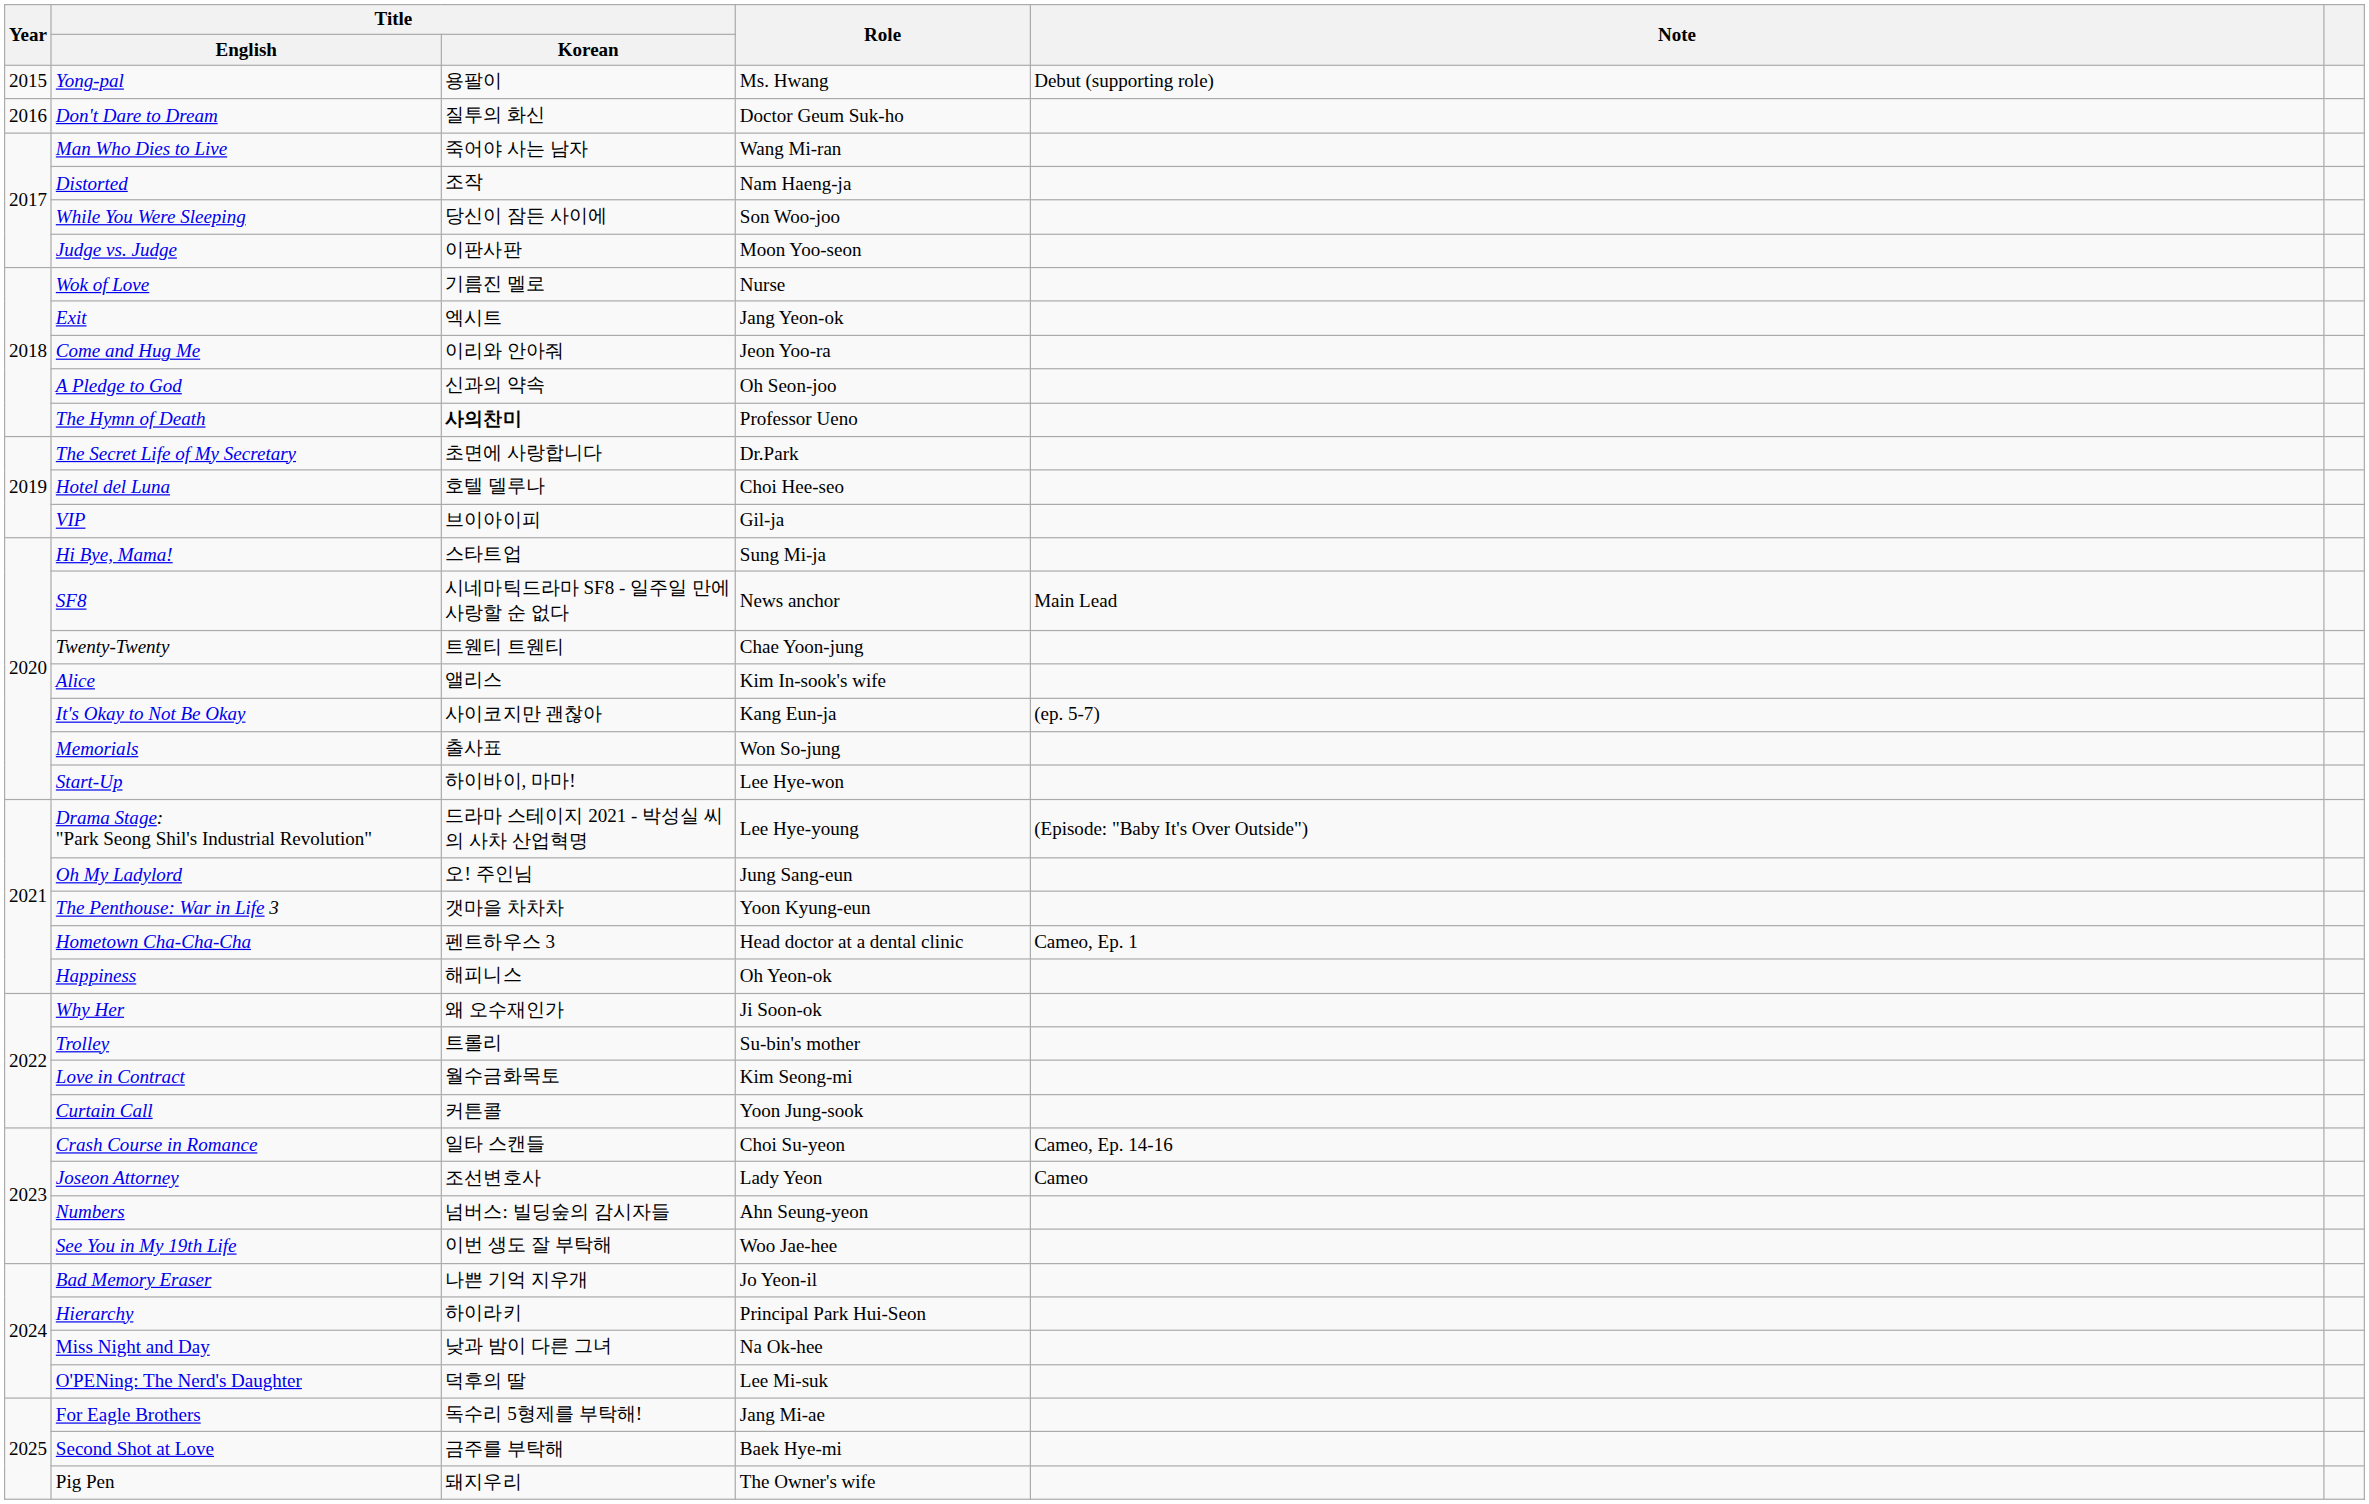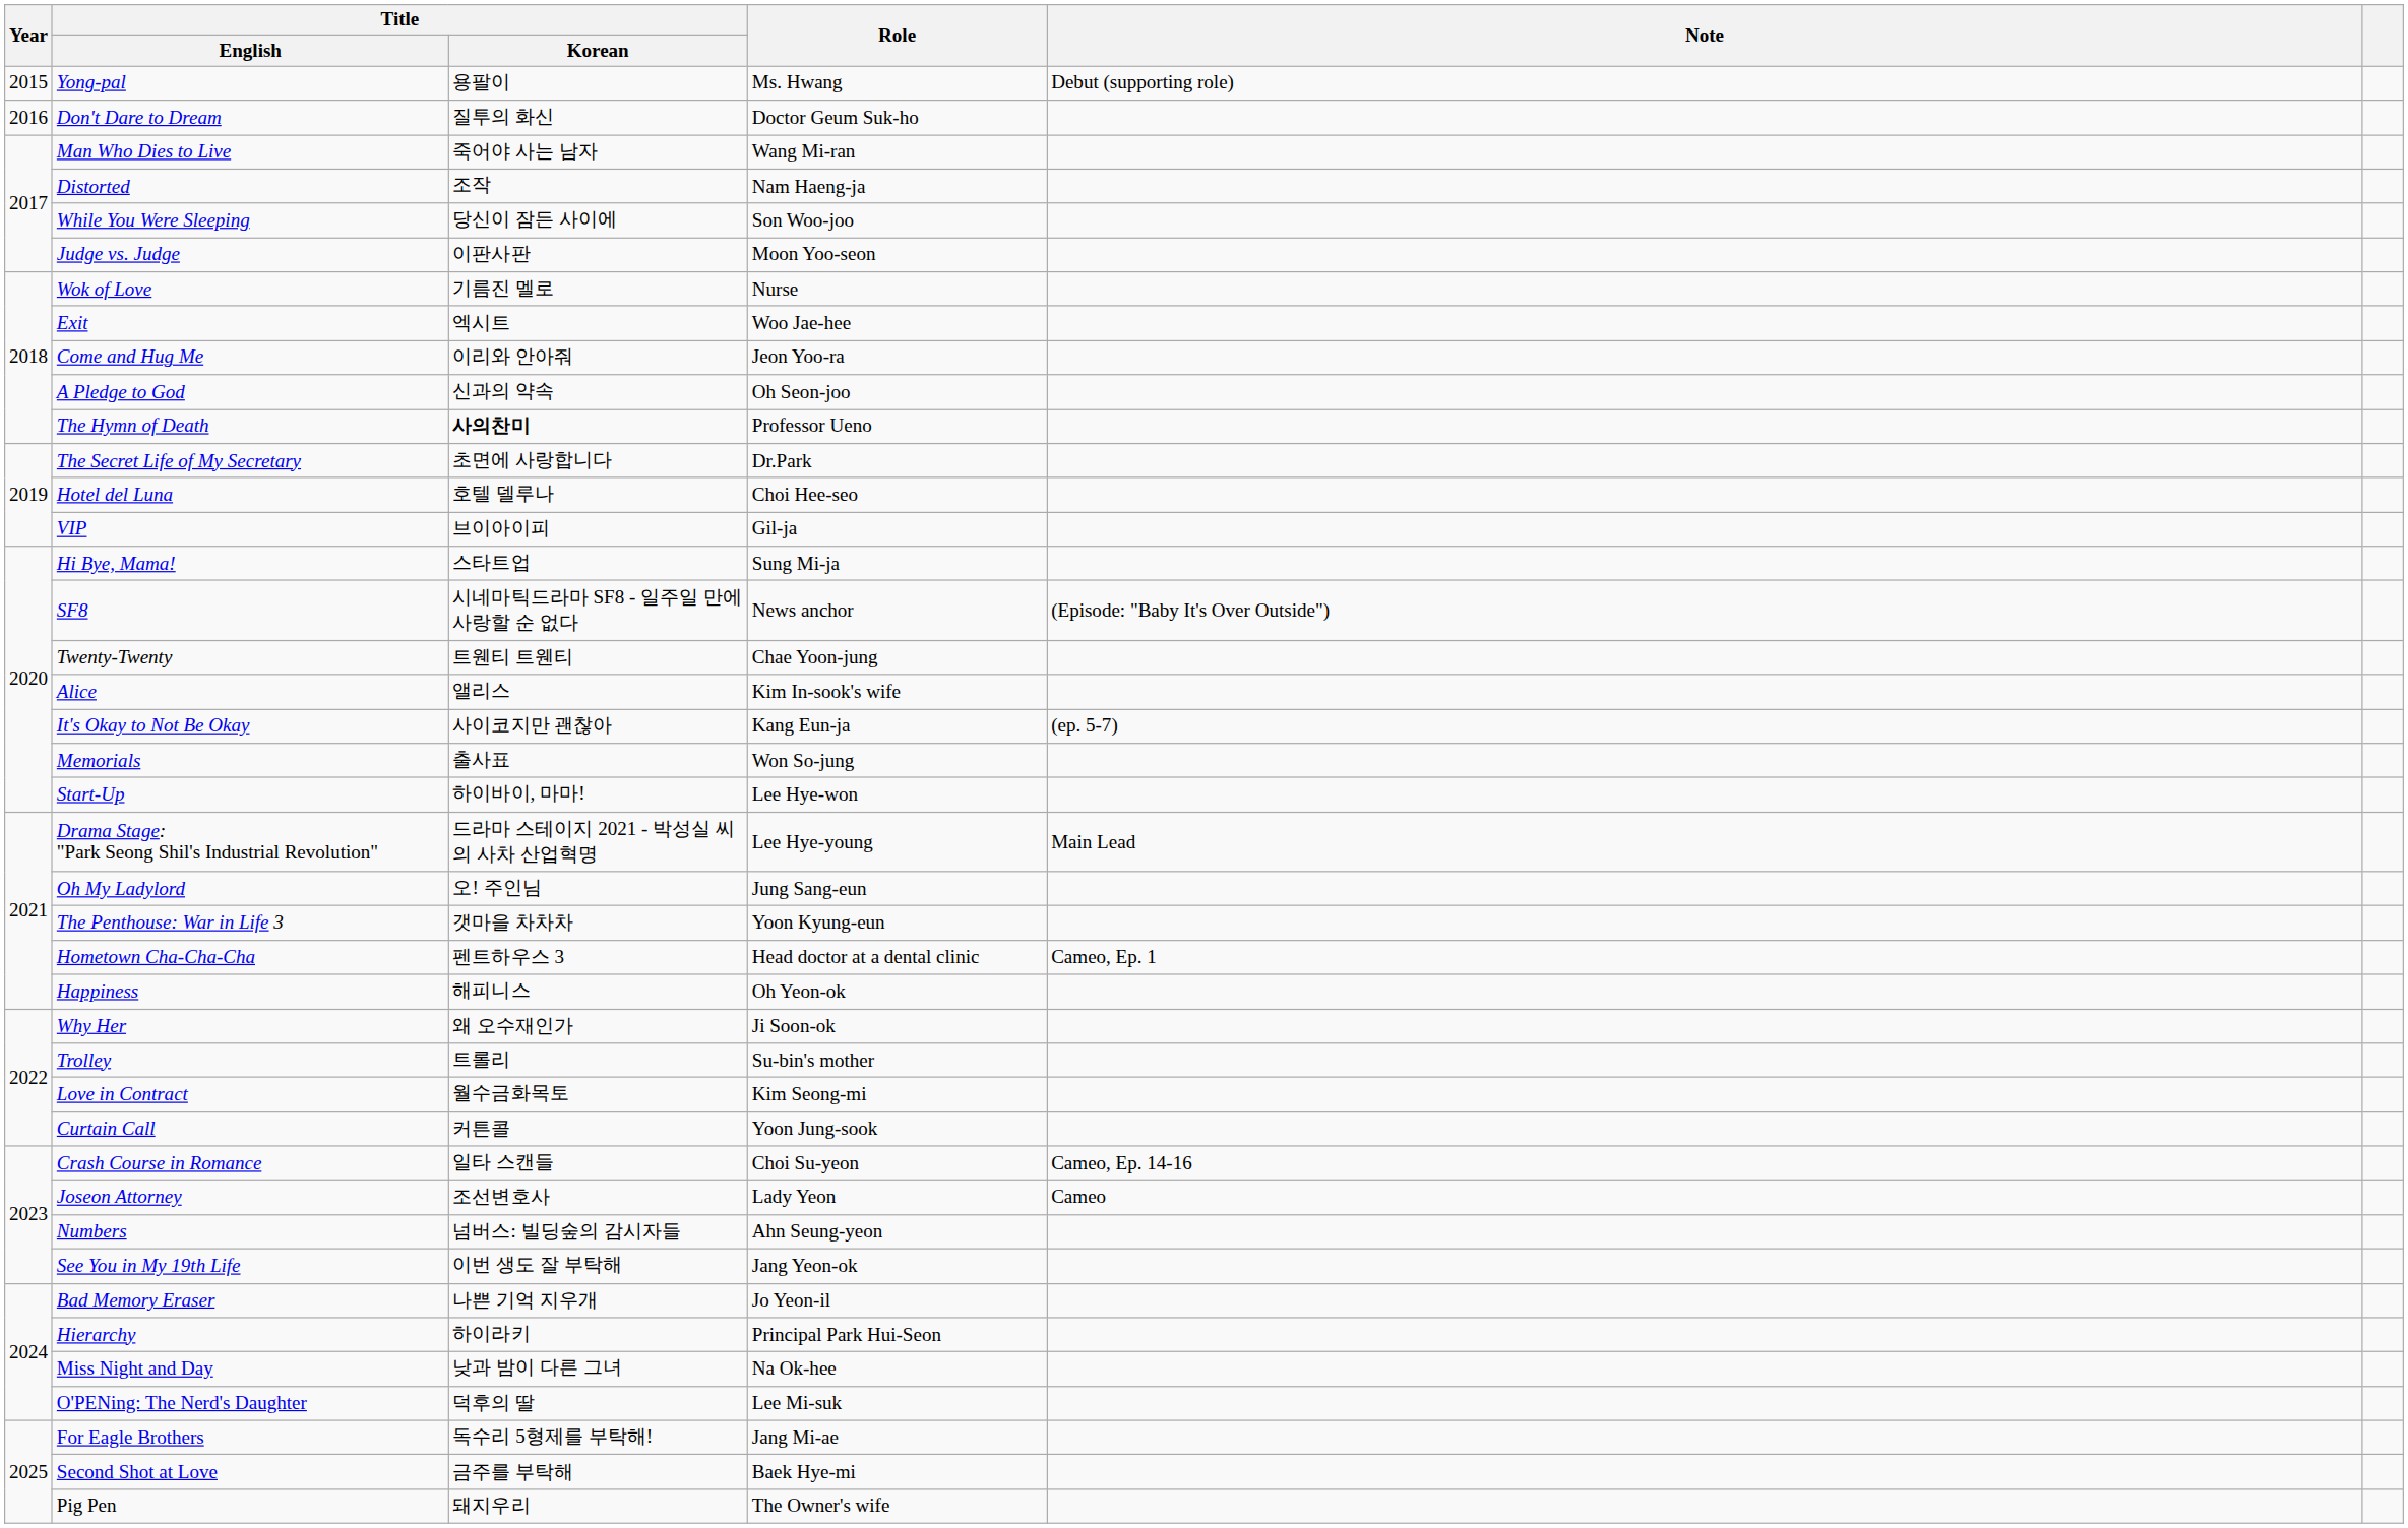 <table class="wikitable sortable" style="clear:none; font-size:100%; padding:0 auto; width:100%; margin:auto">
 <tr>
 <th rowspan="2" scope="col" style="width:2em;">Year</th>
 <th colspan="2" scope="col">Title</th>
 <th rowspan="2" scope="col" style="width:15em;">Role</th>
 <th rowspan="2" scope="col" class="unsortable">Note</th>
 <th rowspan="2" scope="col" class="unsortable"></th>
 </tr>
 <tr>
 <th style="width:20em;">English</th>
 <th style="width:15em;">Korean</th>
 </tr>
 <tr>
 <td>2015</td>
 <td><em><a href='#'>Yong-pal</a></em></td>
 <td>용팔이</td>
 <td>Ms. Hwang</td>
 <td>Debut (supporting role)</td>
 <td></td>
 </tr>
 <tr>
 <td>2016</td>
 <td><em><a href='#'>Don't Dare to Dream</a></em></td>
 <td>질투의 화신</td>
 <td>Doctor Geum Suk-ho</td>
 <td></td>
 <td></td>
 </tr>
 <tr>
 <td rowspan="4">2017</td>
 <td><em><a href='#'>Man Who Dies to Live</a></em></td>
 <td>죽어야 사는 남자</td>
 <td>Wang Mi-ran</td>
 <td></td>
 <td></td>
 </tr>
 <tr>
 <td><em><a href='#'>Distorted</a></em></td>
 <td>조작</td>
 <td>Nam Haeng-ja</td>
 <td></td>
 <td></td>
 </tr>
 <tr>
 <td><em><a href='#'>While You Were Sleeping</a></em></td>
 <td>당신이 잠든 사이에</td>
 <td>Son Woo-joo</td>
 <td></td>
 <td></td>
 </tr>
 <tr>
 <td><em><a href='#'>Judge vs. Judge</a></em></td>
 <td>이판사판</td>
 <td>Moon Yoo-seon</td>
 <td></td>
 <td></td>
 </tr>
 <tr>
 <td rowspan="5">2018</td>
 <td><em><a href='#'>Wok of Love</a></em></td>
 <td>기름진 멜로</td>
 <td>Nurse</td>
 <td></td>
 <td></td>
 </tr>
 <tr>
 <td><a href='#'><em>Exit</em></a></td>
 <td>엑시트</td>
-<td>Jang Yeon-ok</td>
+<td>Woo Jae-hee</td>
 <td></td>
 <td></td>
 </tr>
 <tr>
 <td><em><a href='#'>Come and Hug Me</a></em></td>
 <td>이리와 안아줘</td>
 <td>Jeon Yoo-ra</td>
 <td></td>
 <td></td>
 </tr>
 <tr>
 <td><em><a href='#'>A Pledge to God</a></em></td>
 <td>신과의 약속</td>
 <td>Oh Seon-joo</td>
 <td></td>
 <td></td>
 </tr>
 <tr>
 <td><em><a href='#'>The Hymn of Death</a></em></td>
 <td><strong>사의찬미</strong></td>
 <td>Professor Ueno</td>
 <td></td>
 <td></td>
 </tr>
 <tr>
 <td rowspan="3">2019</td>
 <td><em><a href='#'>The Secret Life of My Secretary</a></em></td>
 <td>초면에 사랑합니다</td>
 <td>Dr.Park</td>
 <td></td>
 <td></td>
 </tr>
 <tr>
 <td><em><a href='#'>Hotel del Luna</a></em></td>
 <td>호텔 델루나</td>
 <td>Choi Hee-seo</td>
 <td></td>
 <td></td>
 </tr>
 <tr>
 <td><em><a href='#'>VIP</a></em></td>
 <td>브이아이피</td>
 <td>Gil-ja</td>
 <td></td>
 <td></td>
 </tr>
 <tr>
 <td rowspan="7">2020</td>
 <td><em><a href='#'>Hi Bye, Mama!</a></em></td>
 <td>스타트업</td>
 <td>Sung Mi-ja</td>
 <td></td>
 <td></td>
 </tr>
 <tr>
 <td><em><a href='#'>SF8</a></em></td>
 <td>시네마틱드라마 SF8 - 일주일 만에 사랑할 순 없다</td>
 <td>News anchor</td>
-<td>Main Lead</td>
+<td>(Episode: "Baby It's Over Outside")</td>
 <td></td>
 </tr>
 <tr>
 <td><em>Twenty-Twenty</em></td>
 <td>트웬티 트웬티</td>
 <td>Chae Yoon-jung</td>
 <td></td>
 <td></td>
 </tr>
 <tr>
 <td><em><a href='#'>Alice</a></em></td>
 <td>앨리스</td>
 <td>Kim In-sook's wife</td>
 <td></td>
 <td></td>
 </tr>
 <tr>
 <td><em><a href='#'>It's Okay to Not Be Okay</a></em></td>
 <td>사이코지만 괜찮아</td>
 <td>Kang Eun-ja</td>
 <td>(ep. 5-7)</td>
 <td></td>
 </tr>
 <tr>
 <td><em><a href='#'>Memorials</a></em></td>
 <td>출사표</td>
 <td>Won So-jung</td>
 <td></td>
 <td></td>
 </tr>
 <tr>
 <td><em><a href='#'>Start-Up</a></em></td>
 <td>하이바이, 마마!</td>
 <td>Lee Hye-won</td>
 <td></td>
 <td></td>
 </tr>
 <tr>
 <td rowspan="5">2021</td>
 <td><em><a href='#'>Drama Stage</a>:</em><br>"Park Seong Shil's Industrial Revolution"</td>
 <td>드라마 스테이지 2021 - 박성실 씨의 사차 산업혁명</td>
 <td>Lee Hye-young</td>
-<td>(Episode: "Baby It's Over Outside")</td>
+<td>Main Lead</td>
 <td></td>
 </tr>
 <tr>
 <td><em><a href='#'>Oh My Ladylord</a></em></td>
 <td>오! 주인님</td>
 <td>Jung Sang-eun</td>
 <td></td>
 <td></td>
 </tr>
 <tr>
 <td><em><a href='#'>The Penthouse: War in Life</a> 3</em></td>
 <td>갯마을 차차차</td>
 <td>Yoon Kyung-eun</td>
 <td></td>
 <td></td>
 </tr>
 <tr>
 <td><em><a href='#'>Hometown Cha-Cha-Cha</a></em></td>
 <td>펜트하우스 3</td>
 <td>Head doctor at a dental clinic</td>
 <td>Cameo, Ep. 1</td>
 <td></td>
 </tr>
 <tr>
 <td><em><a href='#'>Happiness</a></em></td>
 <td>해피니스</td>
 <td>Oh Yeon-ok</td>
 <td></td>
 <td></td>
 </tr>
 <tr>
 <td rowspan="4">2022</td>
 <td><em><a href='#'>Why Her</a></em></td>
 <td>왜 오수재인가</td>
 <td>Ji Soon-ok</td>
 <td></td>
 <td></td>
 </tr>
 <tr>
 <td><em><a href='#'>Trolley</a></em></td>
 <td>트롤리</td>
 <td>Su-bin's mother</td>
 <td></td>
 <td></td>
 </tr>
 <tr>
 <td><em><a href='#'>Love in Contract</a></em></td>
 <td>월수금화목토</td>
 <td>Kim Seong-mi</td>
 <td></td>
 <td></td>
 </tr>
 <tr>
 <td><em><a href='#'>Curtain Call</a></em></td>
 <td>커튼콜</td>
 <td>Yoon Jung-sook</td>
 <td></td>
 <td></td>
 </tr>
 <tr>
 <td rowspan="4">2023</td>
 <td><em><a href='#'>Crash Course in Romance</a></em></td>
 <td>일타 스캔들</td>
 <td>Choi Su-yeon</td>
 <td>Cameo, Ep. 14-16</td>
 <td></td>
 </tr>
 <tr>
 <td><em><a href='#'>Joseon Attorney</a></em></td>
 <td>조선변호사</td>
 <td>Lady Yeon</td>
 <td>Cameo</td>
 <td></td>
 </tr>
 <tr>
 <td><em><a href='#'>Numbers</a></em></td>
 <td>넘버스: 빌딩숲의 감시자들</td>
 <td>Ahn Seung-yeon</td>
 <td></td>
 <td></td>
 </tr>
 <tr>
 <td><em><a href='#'>See You in My 19th Life</a></em></td>
 <td>이번 생도 잘 부탁해</td>
-<td>Woo Jae-hee</td>
+<td>Jang Yeon-ok</td>
 <td></td>
 <td></td>
 </tr>
 <tr>
 <td rowspan="4">2024</td>
 <td><em><a href='#'>Bad Memory Eraser</a></em></td>
 <td>나쁜 기억 지우개</td>
 <td>Jo Yeon-il</td>
 <td></td>
 <td></td>
 </tr>
 <tr>
 <td><em><a href='#'>Hierarchy</a></td>
 <td>하이라키</td>
 <td>Principal Park Hui-Seon</td>
 <td></td>
 <td></td>
 </tr>
 <tr>
 <td></em><a href='#'>Miss Night and Day</a><em></td>
 <td>낮과 밤이 다른 그녀</td>
 <td>Na Ok-hee</td>
 <td></td>
 <td></td>
 </tr>
 <tr>
 <td></em><a href='#'>O'PENing: The Nerd's Daughter</a><em></td>
 <td>덕후의 딸</td>
 <td>Lee Mi-suk</td>
 <td></td>
 <td></td>
 </tr>
 <tr>
 <td rowspan="3">2025</td>
 <td></em><a href='#'>For Eagle Brothers</a><em></td>
 <td>독수리 5형제를 부탁해!</td>
 <td>Jang Mi-ae</td>
 <td></td>
 <td></td>
 </tr>
 <tr>
 <td></em><a href='#'>Second Shot at Love</a><em></td>
 <td>금주를 부탁해</td>
 <td>Baek Hye-mi</td>
 <td></td>
 <td></td>
 </tr>
 <tr>
 <td></em>Pig Pen<em></td>
 <td>돼지우리</td>
 <td>The Owner's wife</td>
 <td></td>
 <td></td>
 </tr>
 </table>
